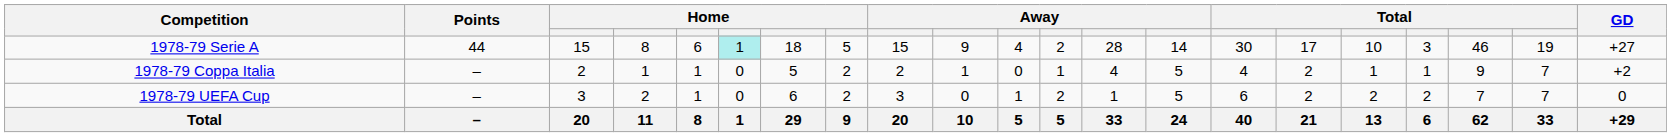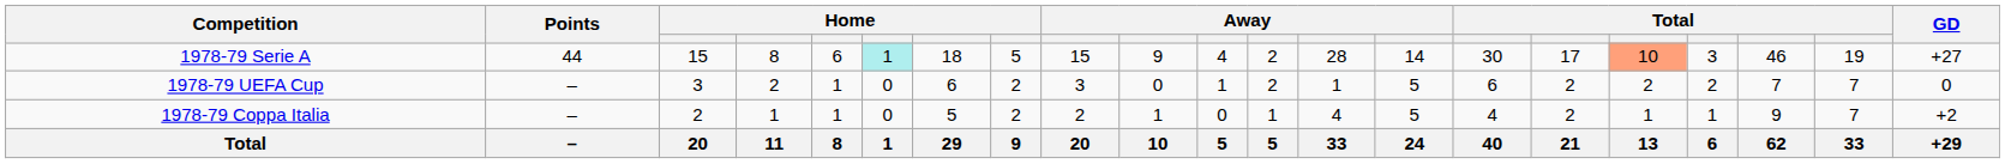 <table class="wikitable" style="font-size:90%;width:100%;margin:auto;clear:both;text-align:center;">
 <tr>
 <th rowspan="2">Competition</th>
 <th rowspan="2">Points</th>
 <th colspan="6">Home</th>
 <th colspan="6">Away</th>
 <th colspan="6">Total</th>
 <th rowspan="2"><a href='#'>GD</a></th>
 </tr>
 <tr>
 <th></th>
 <th></th>
 <th></th>
 <th></th>
 <th></th>
 <th></th>
 <th></th>
 <th></th>
 <th></th>
 <th></th>
 <th></th>
 <th></th>
 <th></th>
 <th></th>
 <th></th>
 <th></th>
 <th></th>
 <th></th>
 </tr>
 <tr>
 <td><a href='#'>1978-79 Serie A</a></td>
 <td>44</td>
 <td>15</td>
 <td>8</td>
 <td>6</td>
 <td style="background: paleturquoise;">1</td>
 <td>18</td>
 <td>5</td>
 <td>15</td>
 <td>9</td>
 <td>4</td>
 <td>2</td>
 <td>28</td>
 <td>14</td>
 <td>30</td>
 <td>17</td>
-<td>10</td>
+<td style="background: lightsalmon;">10</td>
 <td>3</td>
 <td>46</td>
 <td>19</td>
 <td>+27</td>
+</tr>
+<tr>
+<td><a href='#'>1978-79 UEFA Cup</a></td>
+<td>–</td>
+<td>3</td>
+<td>2</td>
+<td>1</td>
+<td>0</td>
+<td>6</td>
+<td>2</td>
+<td>3</td>
+<td>0</td>
+<td>1</td>
+<td>2</td>
+<td>1</td>
+<td>5</td>
+<td>6</td>
+<td>2</td>
+<td>2</td>
+<td>2</td>
+<td>7</td>
+<td>7</td>
+<td>0</td>
 </tr>
 <tr>
 <td><a href='#'>1978-79 Coppa Italia</a></td>
 <td>–</td>
 <td>2</td>
 <td>1</td>
 <td>1</td>
 <td>0</td>
 <td>5</td>
 <td>2</td>
 <td>2</td>
 <td>1</td>
 <td>0</td>
 <td>1</td>
 <td>4</td>
 <td>5</td>
 <td>4</td>
 <td>2</td>
 <td>1</td>
 <td>1</td>
 <td>9</td>
 <td>7</td>
 <td>+2</td>
 </tr>
 <tr>
-<td><a href='#'>1978-79 UEFA Cup</a></td>
-<td>–</td>
-<td>3</td>
-<td>2</td>
-<td>1</td>
-<td>0</td>
-<td>6</td>
-<td>2</td>
-<td>3</td>
-<td>0</td>
-<td>1</td>
-<td>2</td>
-<td>1</td>
-<td>5</td>
-<td>6</td>
-<td>2</td>
-<td>2</td>
-<td>2</td>
-<td>7</td>
-<td>7</td>
-<td>0</td>
-</tr>
-<tr>
 <th>Total</th>
 <th>–</th>
 <th>20</th>
 <th>11</th>
 <th>8</th>
 <th>1</th>
 <th>29</th>
 <th>9</th>
 <th>20</th>
 <th>10</th>
 <th>5</th>
 <th>5</th>
 <th>33</th>
 <th>24</th>
 <th>40</th>
 <th>21</th>
 <th>13</th>
 <th>6</th>
 <th>62</th>
 <th>33</th>
 <th>+29</th>
 </tr>
 </table>
